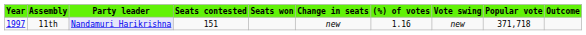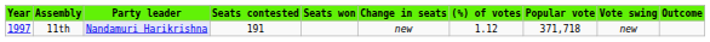 <table class="wikitable" style="text-align:center">
 <tr>
 <th style="background-color:#61F207;color:black">Year</th>
 <th style="background-color:#61F207;color:black">Assembly</th>
 <th style="background-color:#61F207;color:black">Party leader</th>
 <th style="background-color:#61F207;color:black">Seats contested</th>
 <th style="background-color:#61F207;color:black">Seats won</th>
 <th style="background-color:#61F207;color:black">Change in seats</th>
 <th style="background-color:#61F207;color:black">(%) of votes</th>
+<th style="background-color:#61F207;color:black">Popular vote</th>
 <th style="background-color:#61F207;color:black">Vote swing</th>
-<th style="background-color:#61F207;color:black">Popular vote</th>
 <th style="background-color:#61F207;color:black">Outcome</th>
 </tr>
 <tr>
 <td><a href='#'>1997</a></td>
 <td>11th</td>
 <td style="background: lavender;"><a href='#'>Nandamuri Harikrishna</a></td>
-<td>151</td>
+<td>191</td>
 <td></td>
 <td> <em>new</em></td>
-<td>1.16</td>
+<td>1.12</td>
+<td>371,718</td>
 <td> <em>new</em></td>
-<td>371,718</td>
 <td></td>
 </tr>
 </table>
